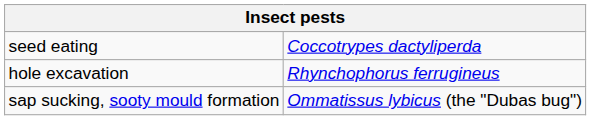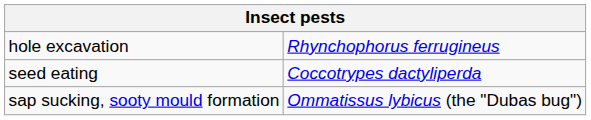 <table class="wikitable" style="clear">
 <tr>
 <th colspan=2><strong>Insect pests</strong></th>
+</tr>
+<tr>
+<td>hole excavation</td>
+<td><em><a href='#'>Rhynchophorus ferrugineus</a></em></td>
 </tr>
 <tr>
 <td>seed eating</td>
 <td><em><a href='#'>Coccotrypes dactyliperda</a></em></td>
 </tr>
 <tr>
-<td>hole excavation</td>
-<td><em><a href='#'>Rhynchophorus ferrugineus</a></em></td>
-</tr>
-<tr>
 <td>sap sucking, <a href='#'>sooty mould</a> formation</td>
 <td><em><a href='#'>Ommatissus lybicus</a></em> (the "Dubas bug")</td>
 </tr>
 </table>
